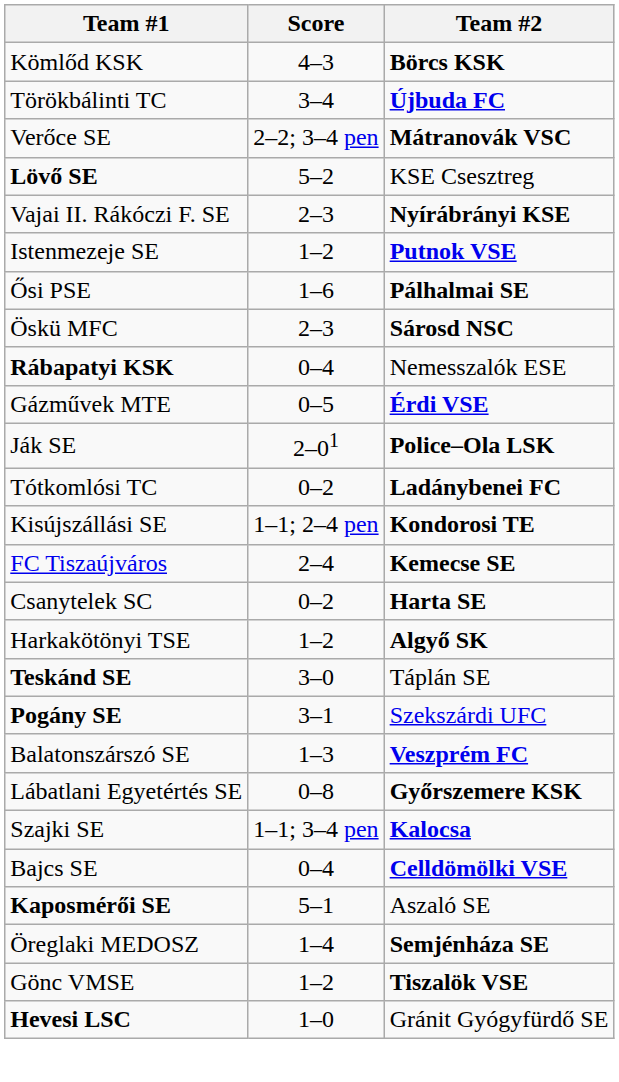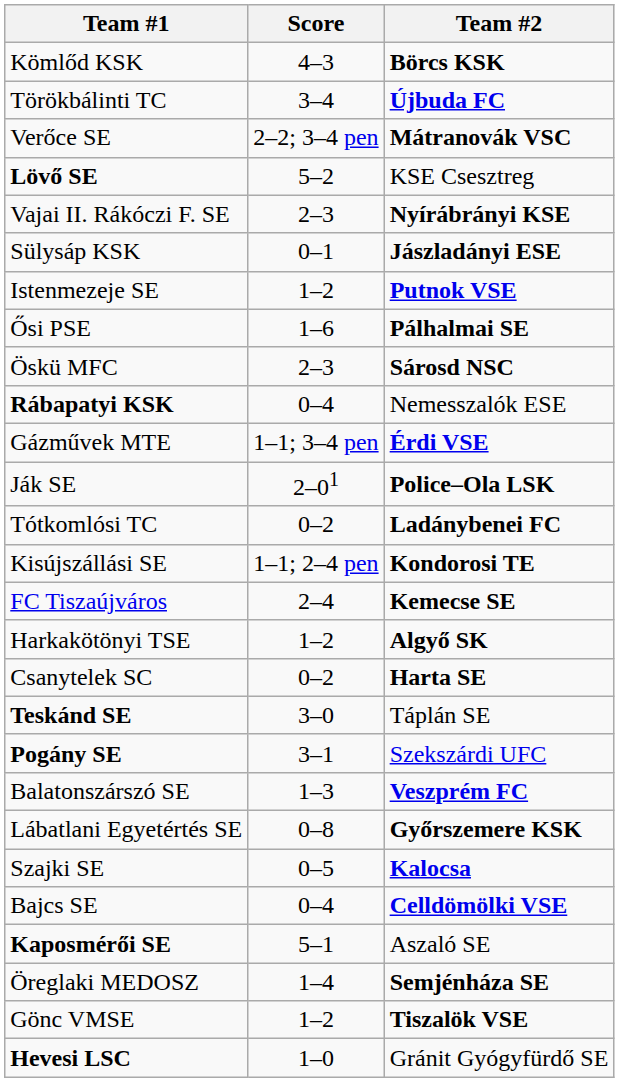 <table class="wikitable">
 <tr>
 <th>Team #1</th>
 <th>Score</th>
 <th>Team #2</th>
 </tr>
 <tr>
 <td>Kömlőd KSK</td>
 <td align="center">4–3</td>
 <td><strong>Börcs KSK</strong></td>
 </tr>
 <tr>
 <td>Törökbálinti TC</td>
 <td align="center">3–4</td>
 <td><strong><a href='#'>Újbuda FC</a></strong></td>
 </tr>
 <tr>
 <td>Verőce SE</td>
 <td align="center">2–2; 3–4 <a href='#'>pen</a></td>
 <td><strong>Mátranovák VSC</strong></td>
 </tr>
 <tr>
 <td><strong>Lövő SE</strong></td>
 <td align="center">5–2</td>
 <td>KSE Csesztreg</td>
 </tr>
 <tr>
 <td>Vajai II. Rákóczi F. SE</td>
 <td align="center">2–3</td>
 <td><strong>Nyírábrányi KSE</strong></td>
 </tr>
 <tr>
+<td>Sülysáp KSK</td>
+<td align="center">0–1</td>
+<td><strong>Jászladányi ESE</strong></td>
+</tr>
+<tr>
 <td>Istenmezeje SE</td>
 <td align="center">1–2</td>
 <td><strong><a href='#'>Putnok VSE</a></strong></td>
 </tr>
 <tr>
 <td>Ősi PSE</td>
 <td align="center">1–6</td>
 <td><strong>Pálhalmai SE</strong></td>
 </tr>
 <tr>
 <td>Öskü MFC</td>
 <td align="center">2–3</td>
 <td><strong>Sárosd NSC</strong></td>
 </tr>
 <tr>
 <td><strong>Rábapatyi KSK</strong></td>
 <td align="center">0–4</td>
 <td>Nemesszalók ESE</td>
 </tr>
 <tr>
 <td>Gázművek MTE</td>
-<td align="center">0–5</td>
+<td align="center">1–1; 3–4 <a href='#'>pen</a></td>
 <td><strong><a href='#'>Érdi VSE</a></strong></td>
 </tr>
 <tr>
 <td>Ják SE</td>
 <td align="center">2–0<sup>1</sup></td>
 <td><strong>Police–Ola LSK</strong></td>
 </tr>
 <tr>
 <td>Tótkomlósi TC</td>
 <td align="center">0–2</td>
 <td><strong>Ladánybenei FC</strong></td>
 </tr>
 <tr>
 <td>Kisújszállási SE</td>
 <td align="center">1–1; 2–4 <a href='#'>pen</a></td>
 <td><strong>Kondorosi TE</strong></td>
 </tr>
 <tr>
 <td><a href='#'>FC Tiszaújváros</a></td>
 <td align="center">2–4</td>
 <td><strong>Kemecse SE</strong></td>
 </tr>
 <tr>
+<td>Harkakötönyi TSE</td>
+<td align="center">1–2</td>
+<td><strong>Algyő SK</strong></td>
+</tr>
+<tr>
 <td>Csanytelek SC</td>
 <td align="center">0–2</td>
 <td><strong>Harta SE</strong></td>
-</tr>
-<tr>
-<td>Harkakötönyi TSE</td>
-<td align="center">1–2</td>
-<td><strong>Algyő SK</strong></td>
 </tr>
 <tr>
 <td><strong>Teskánd SE</strong></td>
 <td align="center">3–0</td>
 <td>Táplán SE</td>
 </tr>
 <tr>
 <td><strong>Pogány SE</strong></td>
 <td align="center">3–1</td>
 <td><a href='#'>Szekszárdi UFC</a></td>
 </tr>
 <tr>
 <td>Balatonszárszó SE</td>
 <td align="center">1–3</td>
 <td><strong><a href='#'>Veszprém FC</a></strong></td>
 </tr>
 <tr>
 <td>Lábatlani Egyetértés SE</td>
 <td align="center">0–8</td>
 <td><strong>Győrszemere KSK</strong></td>
 </tr>
 <tr>
 <td>Szajki SE</td>
-<td align="center">1–1; 3–4 <a href='#'>pen</a></td>
+<td align="center">0–5</td>
 <td><strong><a href='#'>Kalocsa</a></strong></td>
 </tr>
 <tr>
 <td>Bajcs SE</td>
 <td align="center">0–4</td>
 <td><strong><a href='#'>Celldömölki VSE</a></strong></td>
 </tr>
 <tr>
 <td><strong>Kaposmérői SE</strong></td>
 <td align="center">5–1</td>
 <td>Aszaló SE</td>
 </tr>
 <tr>
 <td>Öreglaki MEDOSZ</td>
 <td align="center">1–4</td>
 <td><strong>Semjénháza SE</strong></td>
 </tr>
 <tr>
 <td>Gönc VMSE</td>
 <td align="center">1–2</td>
 <td><strong>Tiszalök VSE</strong></td>
 </tr>
 <tr>
 <td><strong>Hevesi LSC</strong></td>
 <td align="center">1–0</td>
 <td>Gránit Gyógyfürdő SE</td>
 </tr>
 </table>
